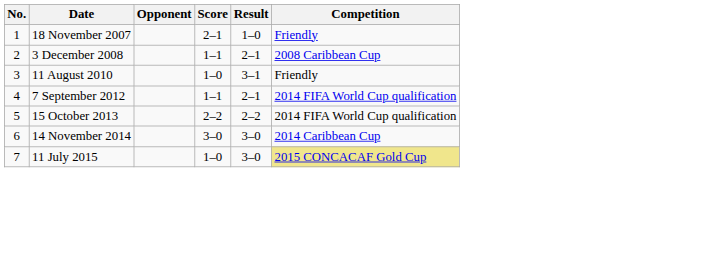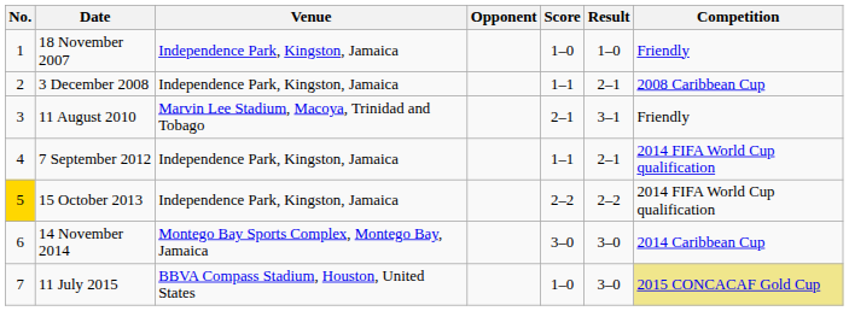 <table class="wikitable sortable">
 <tr>
 <th scope="col">No.</th>
 <th scope="col">Date</th>
+<th scope="col">Venue</th>
 <th scope="col">Opponent</th>
 <th scope="col">Score</th>
 <th scope="col">Result</th>
 <th scope="col">Competition</th>
 </tr>
 <tr>
 <td style="text-align:center">1</td>
 <td>18 November 2007</td>
+<td><a href='#'>Independence Park</a>, <a href='#'>Kingston</a>, Jamaica</td>
 <td></td>
-<td style="text-align:center">2–1</td>
+<td style="text-align:center">1–0</td>
 <td style="text-align:center">1–0</td>
 <td><a href='#'>Friendly</a></td>
 </tr>
 <tr>
 <td style="text-align:center">2</td>
 <td>3 December 2008</td>
+<td>Independence Park, Kingston, Jamaica</td>
 <td></td>
 <td style="text-align:center">1–1</td>
 <td style="text-align:center">2–1</td>
 <td><a href='#'>2008 Caribbean Cup</a></td>
 </tr>
 <tr>
 <td style="text-align:center">3</td>
 <td>11 August 2010</td>
+<td><a href='#'>Marvin Lee Stadium</a>, <a href='#'>Macoya</a>, Trinidad and Tobago</td>
 <td></td>
-<td style="text-align:center">1–0</td>
+<td style="text-align:center">2–1</td>
 <td style="text-align:center">3–1</td>
 <td>Friendly</td>
 </tr>
 <tr>
 <td style="text-align:center">4</td>
 <td>7 September 2012</td>
+<td>Independence Park, Kingston, Jamaica</td>
 <td></td>
 <td style="text-align:center">1–1</td>
 <td style="text-align:center">2–1</td>
 <td><a href='#'>2014 FIFA World Cup qualification</a></td>
 </tr>
 <tr>
-<td style="text-align:center">5</td>
+<td style="background: gold; text-align:center">5</td>
 <td>15 October 2013</td>
+<td>Independence Park, Kingston, Jamaica</td>
 <td></td>
 <td style="text-align:center">2–2</td>
 <td style="text-align:center">2–2</td>
 <td>2014 FIFA World Cup qualification</td>
 </tr>
 <tr>
 <td style="text-align:center">6</td>
 <td>14 November 2014</td>
+<td><a href='#'>Montego Bay Sports Complex</a>, <a href='#'>Montego Bay</a>, Jamaica</td>
 <td></td>
 <td style="text-align:center">3–0</td>
 <td style="text-align:center">3–0</td>
 <td><a href='#'>2014 Caribbean Cup</a></td>
 </tr>
 <tr>
 <td style="text-align:center">7</td>
 <td>11 July 2015</td>
+<td><a href='#'>BBVA Compass Stadium</a>, <a href='#'>Houston</a>, United States</td>
 <td></td>
 <td style="text-align:center">1–0</td>
 <td style="text-align:center">3–0</td>
 <td style="background: khaki;"><a href='#'>2015 CONCACAF Gold Cup</a></td>
 </tr>
 </table>
